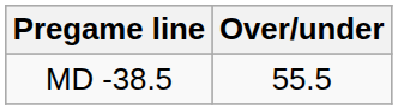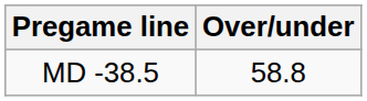 <table class="wikitable">
 <tr align="center">
 <th style=>Pregame line</th>
 <th style=>Over/under</th>
 </tr>
 <tr align="center">
 <td>MD -38.5</td>
-<td>55.5</td>
+<td>58.8</td>
 </tr>
 </table>
